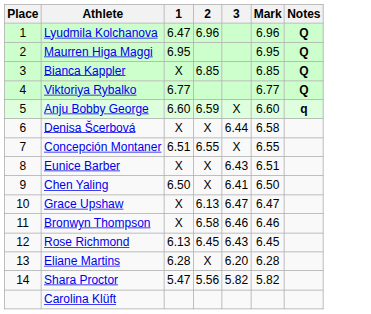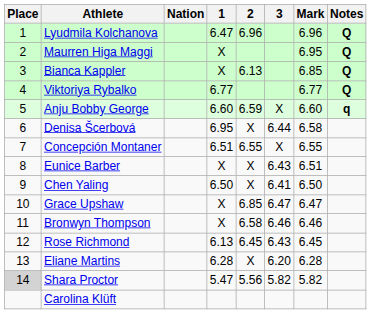 <table class="wikitable sortable" style="text-align:center">
 <tr>
 <th>Place</th>
 <th>Athlete</th>
+<th>Nation</th>
 <th>1</th>
 <th>2</th>
 <th>3</th>
 <th>Mark</th>
 <th>Notes</th>
 </tr>
 <tr bgcolor=ccffcc>
 <td>1</td>
 <td style="text-align:left"><a href='#'>Lyudmila Kolchanova</a></td>
+<td align=left></td>
 <td>6.47</td>
 <td>6.96</td>
 <td></td>
 <td>6.96</td>
 <td><strong>Q</strong></td>
 </tr>
 <tr bgcolor=ccffcc>
 <td>2</td>
 <td style="text-align:left"><a href='#'>Maurren Higa Maggi</a></td>
-<td>6.95</td>
+<td align=left></td>
+<td>X</td>
 <td></td>
 <td></td>
 <td>6.95</td>
 <td><strong>Q</strong></td>
 </tr>
 <tr bgcolor=ccffcc>
 <td>3</td>
 <td style="text-align:left"><a href='#'>Bianca Kappler</a></td>
+<td align=left></td>
 <td>X</td>
-<td>6.85</td>
+<td>6.13</td>
 <td></td>
 <td>6.85</td>
 <td><strong>Q</strong></td>
 </tr>
 <tr bgcolor=ccffcc>
 <td>4</td>
 <td style="text-align:left"><a href='#'>Viktoriya Rybalko</a></td>
+<td align=left></td>
 <td>6.77</td>
 <td></td>
 <td></td>
 <td>6.77</td>
 <td><strong>Q</strong></td>
 </tr>
 <tr bgcolor=ddffdd>
 <td>5</td>
 <td style="text-align:left"><a href='#'>Anju Bobby George</a></td>
+<td align=left></td>
 <td>6.60</td>
 <td>6.59</td>
 <td>X</td>
 <td>6.60</td>
 <td><strong>q</strong></td>
 </tr>
 <tr>
 <td>6</td>
 <td style="text-align:left"><a href='#'>Denisa Šcerbová</a></td>
-<td>X</td>
+<td align=left></td>
+<td>6.95</td>
 <td>X</td>
 <td>6.44</td>
 <td>6.58</td>
 <td></td>
 </tr>
 <tr>
 <td>7</td>
 <td style="text-align:left"><a href='#'>Concepción Montaner</a></td>
+<td align=left></td>
 <td>6.51</td>
 <td>6.55</td>
 <td>X</td>
 <td>6.55</td>
 <td></td>
 </tr>
 <tr>
 <td>8</td>
 <td style="text-align:left"><a href='#'>Eunice Barber</a></td>
+<td align=left></td>
 <td>X</td>
 <td>X</td>
 <td>6.43</td>
 <td>6.51</td>
 <td></td>
 </tr>
 <tr>
 <td>9</td>
 <td style="text-align:left"><a href='#'>Chen Yaling</a></td>
+<td align=left></td>
 <td>6.50</td>
 <td>X</td>
 <td>6.41</td>
 <td>6.50</td>
 <td></td>
 </tr>
 <tr>
 <td>10</td>
 <td style="text-align:left"><a href='#'>Grace Upshaw</a></td>
+<td align=left></td>
 <td>X</td>
-<td>6.13</td>
+<td>6.85</td>
 <td>6.47</td>
 <td>6.47</td>
 <td></td>
 </tr>
 <tr>
 <td>11</td>
 <td style="text-align:left"><a href='#'>Bronwyn Thompson</a></td>
+<td align=left></td>
 <td>X</td>
 <td>6.58</td>
 <td>6.46</td>
 <td>6.46</td>
 <td></td>
 </tr>
 <tr>
 <td>12</td>
 <td style="text-align:left"><a href='#'>Rose Richmond</a></td>
+<td align=left></td>
 <td>6.13</td>
 <td>6.45</td>
 <td>6.43</td>
 <td>6.45</td>
 <td></td>
 </tr>
 <tr>
 <td>13</td>
 <td style="text-align:left"><a href='#'>Eliane Martins</a></td>
+<td align=left></td>
 <td>6.28</td>
 <td>X</td>
 <td>6.20</td>
 <td>6.28</td>
 <td></td>
 </tr>
 <tr>
-<td>14</td>
+<td style="background: lightgrey;">14</td>
 <td style="text-align:left"><a href='#'>Shara Proctor</a></td>
+<td align=left></td>
 <td>5.47</td>
 <td>5.56</td>
 <td>5.82</td>
 <td>5.82</td>
 <td></td>
 </tr>
 <tr>
 <td></td>
 <td style="text-align:left"><a href='#'>Carolina Klüft</a></td>
+<td align=left></td>
 <td></td>
 <td></td>
 <td></td>
 <td></td>
 <td></td>
 </tr>
 </table>
